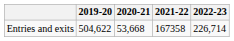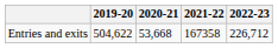 <table class="wikitable">
 <tr>
 <th></th>
 <th>2019-20</th>
 <th>2020-21</th>
 <th>2021-22</th>
 <th>2022-23</th>
 </tr>
 <tr>
 <td>Entries and exits</td>
 <td>504,622</td>
 <td>53,668</td>
 <td>167358</td>
-<td>226,714</td>
+<td>226,712</td>
 </tr>
 </table>
